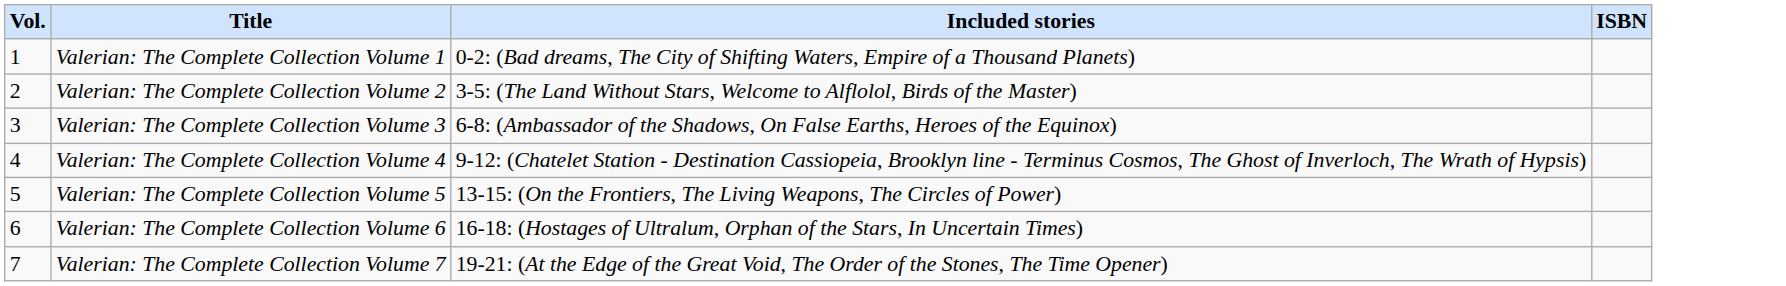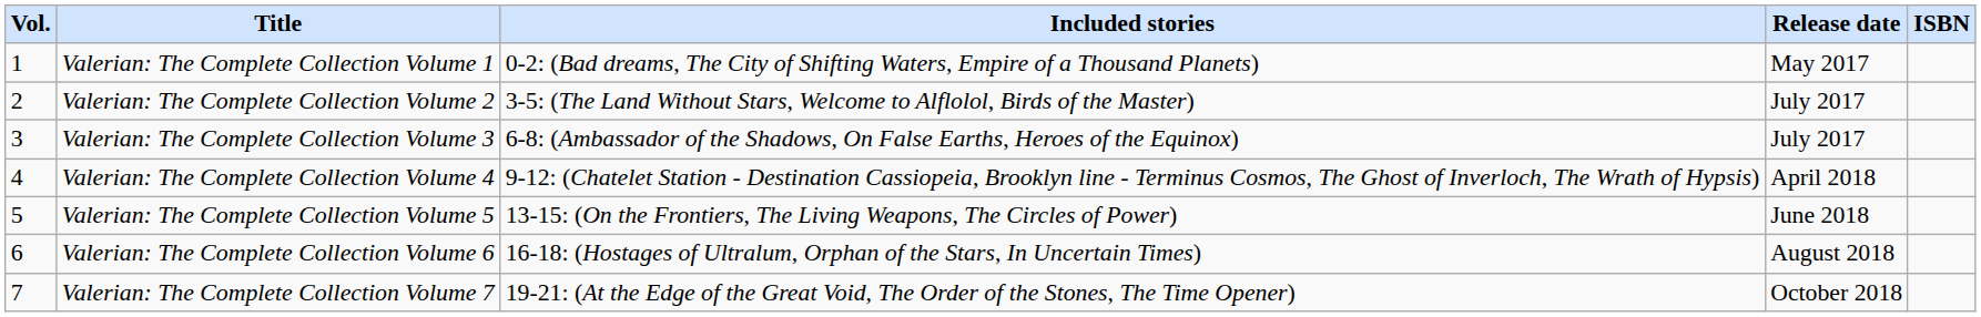 <table class="wikitable sortable">
 <tr>
 <th style="background-color:#D0E4FE" data-sort-type-"number">Vol.</th>
 <th style="background-color:#D0E4FE">Title</th>
 <th style="background-color:#D0E4FE">Included stories</th>
+<th style="background-color:#D0E4FE">Release date</th>
 <th style="background-color:#D0E4FE">ISBN</th>
 </tr>
 <tr>
 <td>1</td>
 <td><em>Valerian: The Complete Collection Volume 1</em></td>
 <td>0-2: (<em>Bad dreams</em>, <em>The City of Shifting Waters</em>, <em>Empire of a Thousand Planets</em>)</td>
+<td>May 2017</td>
 <td></td>
 </tr>
 <tr>
 <td>2</td>
 <td><em>Valerian: The Complete Collection Volume 2</em></td>
 <td>3-5: (<em>The Land Without Stars</em>, <em>Welcome to Alflolol</em>, <em>Birds of the Master</em>)</td>
+<td>July 2017</td>
 <td></td>
 </tr>
 <tr>
 <td>3</td>
 <td><em>Valerian: The Complete Collection Volume 3</em></td>
 <td>6-8: (<em>Ambassador of the Shadows</em>, <em>On False Earths</em>, <em>Heroes of the Equinox</em>)</td>
+<td>July 2017</td>
 <td></td>
 </tr>
 <tr>
 <td>4</td>
 <td><em>Valerian: The Complete Collection Volume 4</em></td>
 <td>9-12: (<em>Chatelet Station - Destination Cassiopeia</em>, <em>Brooklyn line - Terminus Cosmos</em>, <em>The Ghost of Inverloch</em>, <em>The Wrath of Hypsis</em>)</td>
+<td>April 2018</td>
 <td></td>
 </tr>
 <tr>
 <td>5</td>
 <td><em>Valerian: The Complete Collection Volume 5</em></td>
 <td>13-15: (<em>On the Frontiers</em>, <em>The Living Weapons</em>, <em>The Circles of Power</em>)</td>
+<td>June 2018</td>
 <td></td>
 </tr>
 <tr>
 <td>6</td>
 <td><em>Valerian: The Complete Collection Volume 6</em></td>
 <td>16-18: (<em>Hostages of Ultralum</em>, <em>Orphan of the Stars</em>, <em>In Uncertain Times</em>)</td>
+<td>August 2018</td>
 <td></td>
 </tr>
 <tr>
 <td>7</td>
 <td><em>Valerian: The Complete Collection Volume 7</em></td>
 <td>19-21: (<em>At the Edge of the Great Void</em>, <em>The Order of the Stones</em>, <em>The Time Opener</em>)</td>
+<td>October 2018</td>
 <td></td>
 </tr>
 </table>
